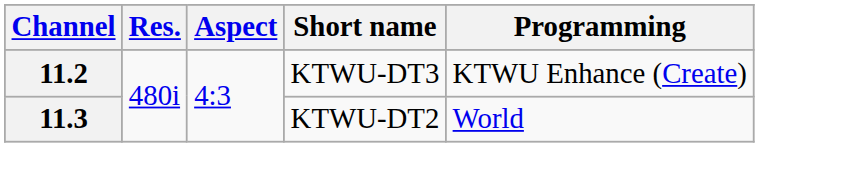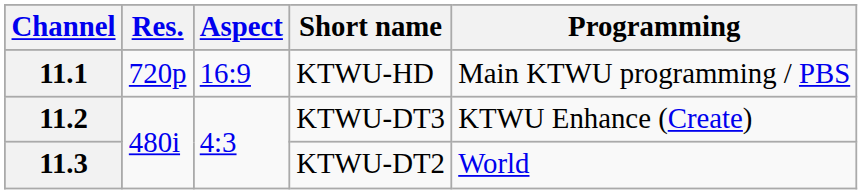 <table class="wikitable">
 <tr>
 <th><a href='#'>Channel</a></th>
 <th><a href='#'>Res.</a></th>
 <th><a href='#'>Aspect</a></th>
 <th>Short name</th>
 <th>Programming</th>
+</tr>
+<tr>
+<th scope = "row">11.1</th>
+<td><a href='#'>720p</a></td>
+<td><a href='#'>16:9</a></td>
+<td>KTWU-HD</td>
+<td>Main KTWU programming / <a href='#'>PBS</a></td>
 </tr>
 <tr>
 <th scope = "row">11.2</th>
 <td rowspan=2><a href='#'>480i</a></td>
 <td rowspan=2><a href='#'>4:3</a></td>
 <td>KTWU-DT3</td>
 <td>KTWU Enhance (<a href='#'>Create</a>)</td>
 </tr>
 <tr>
 <th scope = "row">11.3</th>
 <td>KTWU-DT2</td>
 <td><a href='#'>World</a></td>
 </tr>
 </table>
